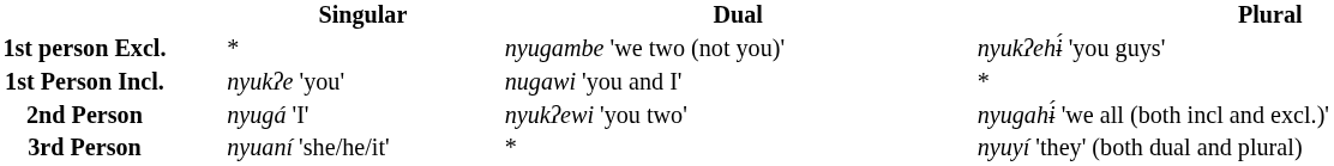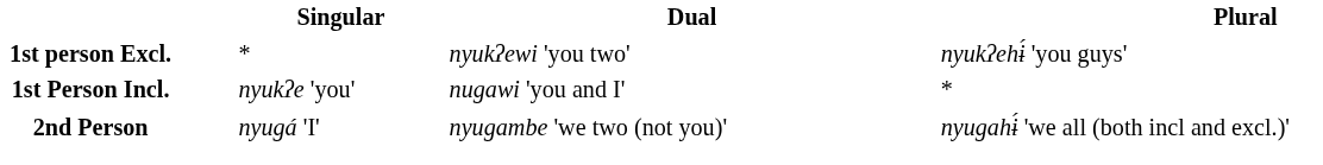 <table style="width:85%; height:100px">
 <tr>
 <th> </th>
 <th>Singular</th>
 <th>Dual</th>
 <th>Plural</th>
 </tr>
 <tr>
 <th>1st person Excl.</th>
 <td>*</td>
-<td><em>nyugambe</em> 'we two (not you)'</td>
+<td><em>nyukʔewi</em> 'you two'</td>
 <td><em>nyukʔehɨ́</em> 'you guys'</td>
 </tr>
 <tr>
 <th>1st Person Incl.</th>
 <td><em>nyukʔe</em> 'you'</td>
 <td><em>nugawi</em> 'you and I'</td>
 <td>*</td>
 </tr>
 <tr>
 <th>2nd Person</th>
 <td><em>nyugá</em> 'I'</td>
-<td><em>nyukʔewi</em> 'you two'</td>
+<td><em>nyugambe</em> 'we two (not you)'</td>
 <td><em>nyugahɨ́</em> 'we all (both incl and excl.)'</td>
 </tr>
-<tr>
-<th>3rd Person</th>
-<td><em>nyuaní</em> 'she/he/it'</td>
-<td>*</td>
-<td><em>nyuyí</em> 'they' (both dual and plural)</td>
-</tr>
 </table>
